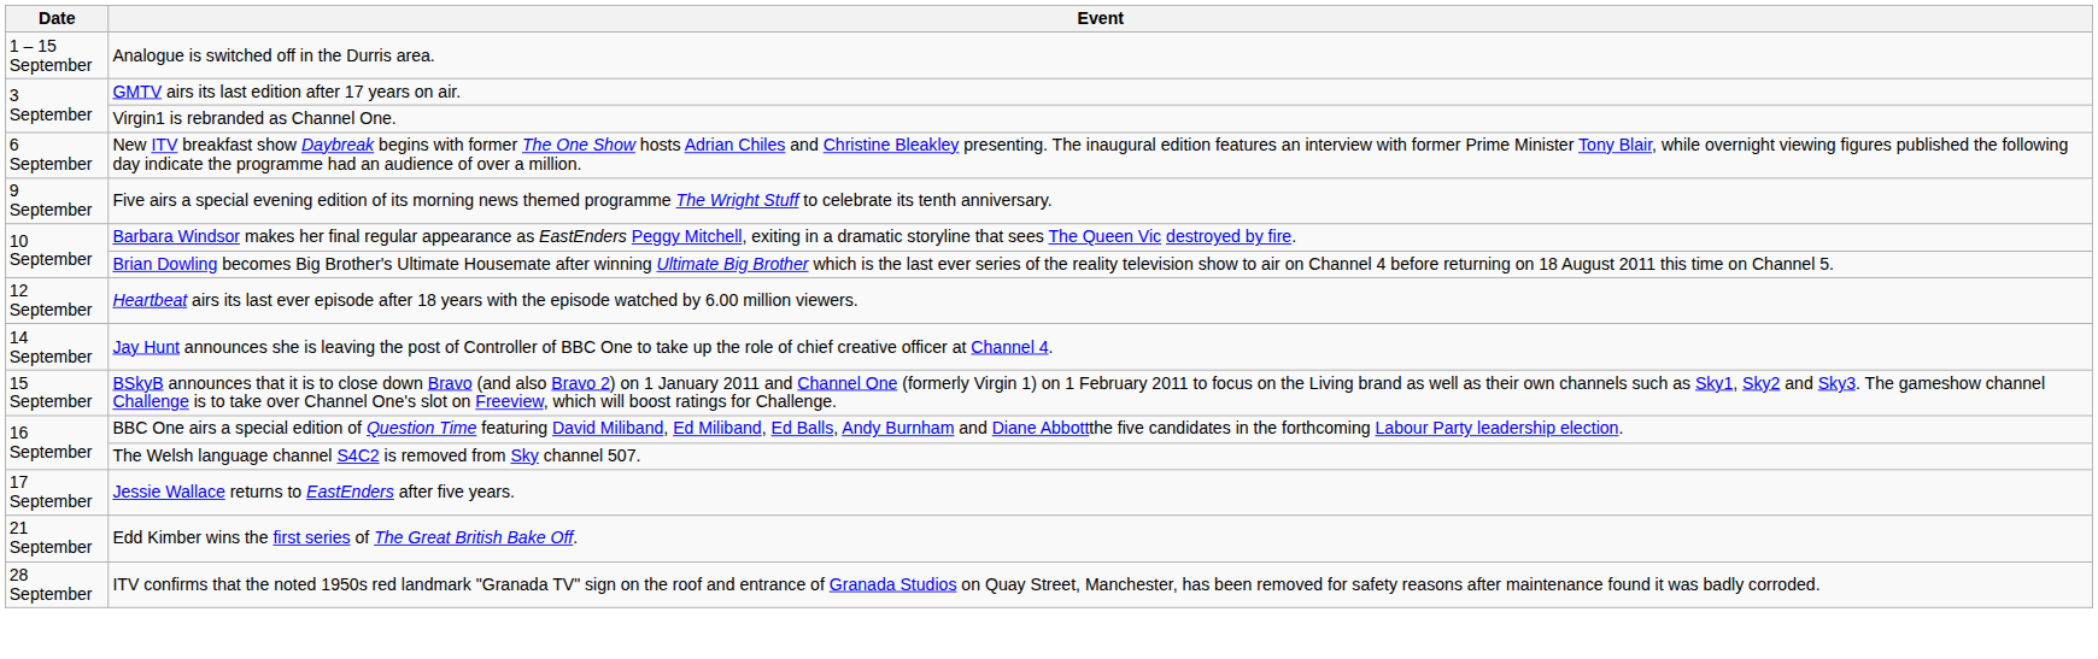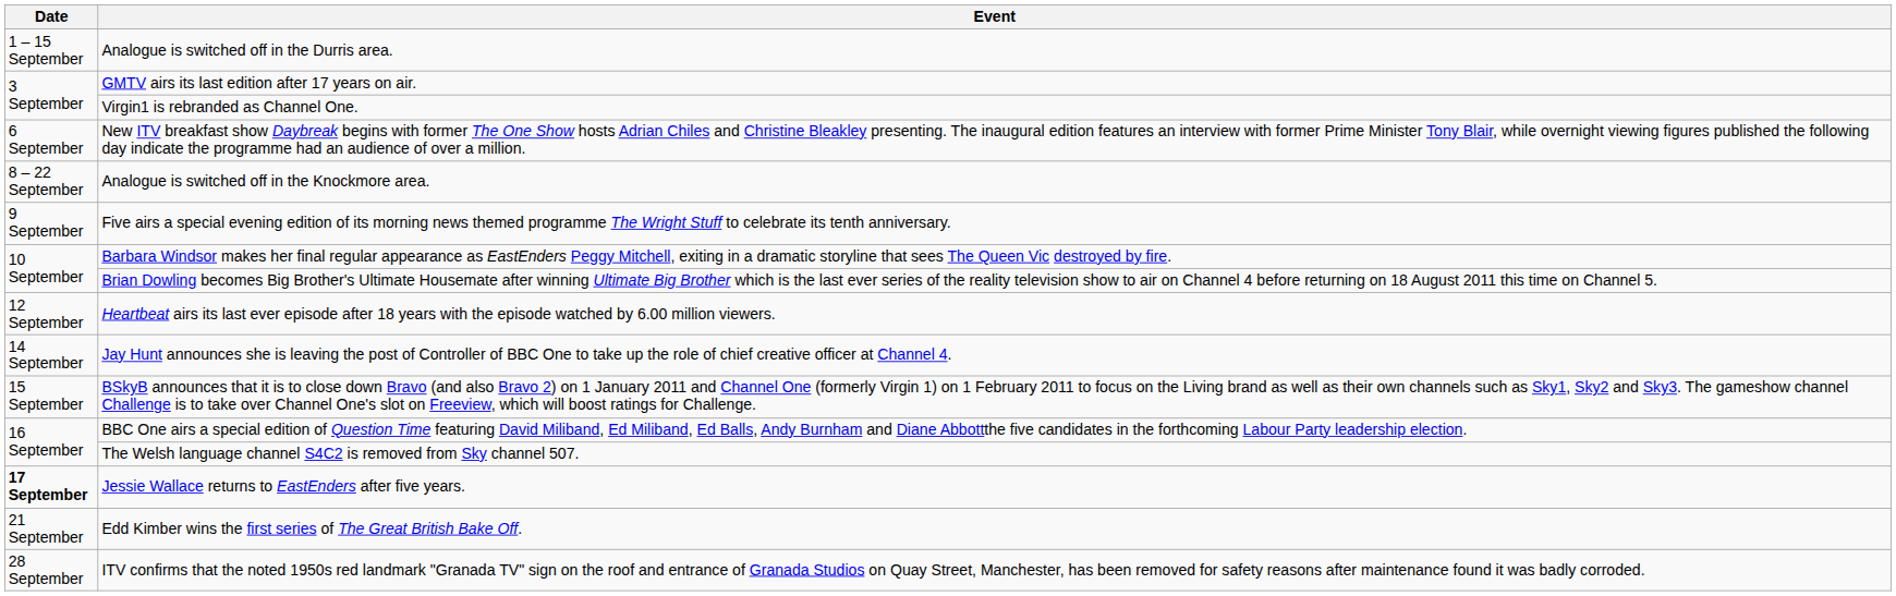 <table class="wikitable">
 <tr>
 <th width=90>Date</th>
 <th>Event</th>
 </tr>
 <tr>
 <td>1 – 15 September</td>
 <td>Analogue is switched off in the Durris area.</td>
 </tr>
 <tr>
 <td rowspan=2>3 September</td>
 <td><a href='#'>GMTV</a> airs its last edition after 17 years on air.</td>
 </tr>
 <tr>
 <td>Virgin1 is rebranded as Channel One.</td>
 </tr>
 <tr>
 <td>6 September</td>
 <td>New <a href='#'>ITV</a> breakfast show <em><a href='#'>Daybreak</a></em> begins with former <em><a href='#'>The One Show</a></em> hosts <a href='#'>Adrian Chiles</a> and <a href='#'>Christine Bleakley</a> presenting. The inaugural edition features an interview with former Prime Minister <a href='#'>Tony Blair</a>, while overnight viewing figures published the following day indicate the programme had an audience of over a million.</td>
+</tr>
+<tr>
+<td>8 – 22 September</td>
+<td>Analogue is switched off in the Knockmore area.</td>
 </tr>
 <tr>
 <td>9 September</td>
 <td>Five airs a special evening edition of its morning news themed programme <em><a href='#'>The Wright Stuff</a></em> to celebrate its tenth anniversary.</td>
 </tr>
 <tr>
 <td rowspan=2>10 September</td>
 <td><a href='#'>Barbara Windsor</a> makes her final regular appearance as <em>EastEnders</em> <a href='#'>Peggy Mitchell</a>, exiting in a dramatic storyline that sees <a href='#'>The Queen Vic</a> <a href='#'>destroyed by fire</a>.</td>
 </tr>
 <tr>
 <td><a href='#'>Brian Dowling</a> becomes Big Brother's Ultimate Housemate after winning <em><a href='#'>Ultimate Big Brother</a></em> which is the last ever series of the reality television show to air on Channel 4 before returning on 18 August 2011 this time on Channel 5.</td>
 </tr>
 <tr>
 <td>12 September</td>
 <td><em><a href='#'>Heartbeat</a></em> airs its last ever episode after 18 years with the episode watched by 6.00 million viewers.</td>
 </tr>
 <tr>
 <td>14 September</td>
 <td><a href='#'>Jay Hunt</a> announces she is leaving the post of Controller of BBC One to take up the role of chief creative officer at <a href='#'>Channel 4</a>.</td>
 </tr>
 <tr>
 <td>15 September</td>
 <td><a href='#'>BSkyB</a> announces that it is to close down <a href='#'>Bravo</a> (and also <a href='#'>Bravo 2</a>) on 1 January 2011 and <a href='#'>Channel One</a> (formerly Virgin 1) on 1 February 2011 to focus on the Living brand as well as their own channels such as <a href='#'>Sky1</a>, <a href='#'>Sky2</a> and <a href='#'>Sky3</a>. The gameshow channel <a href='#'>Challenge</a> is to take over Channel One's slot on <a href='#'>Freeview</a>, which will boost ratings for Challenge.</td>
 </tr>
 <tr>
 <td rowspan=2>16 September</td>
 <td>BBC One airs a special edition of <em><a href='#'>Question Time</a></em> featuring <a href='#'>David Miliband</a>, <a href='#'>Ed Miliband</a>, <a href='#'>Ed Balls</a>, <a href='#'>Andy Burnham</a> and <a href='#'>Diane Abbott</a>the five candidates in the forthcoming <a href='#'>Labour Party leadership election</a>.</td>
 </tr>
 <tr>
 <td>The Welsh language channel <a href='#'>S4C2</a> is removed from <a href='#'>Sky</a> channel 507.</td>
 </tr>
 <tr>
-<td>17 September</td>
+<td><strong>17 September</strong></td>
 <td><a href='#'>Jessie Wallace</a> returns to <em><a href='#'>EastEnders</a></em> after five years.</td>
 </tr>
 <tr>
 <td>21 September</td>
 <td>Edd Kimber wins the <a href='#'>first series</a> of <em><a href='#'>The Great British Bake Off</a></em>.</td>
 </tr>
 <tr>
 <td>28 September</td>
 <td>ITV confirms that the noted 1950s red landmark "Granada TV" sign on the roof and entrance of <a href='#'>Granada Studios</a> on Quay Street, Manchester, has been removed for safety reasons after maintenance found it was badly corroded.</td>
 </tr>
 </table>
